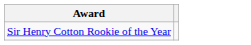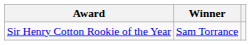 <table class="wikitable">
 <tr>
 <th>Award</th>
+<th>Winner</th>
 <th></th>
 </tr>
 <tr>
 <td><a href='#'>Sir Henry Cotton Rookie of the Year</a></td>
+<td> <a href='#'>Sam Torrance</a></td>
 <td></td>
 </tr>
 </table>
